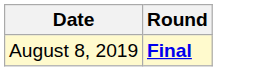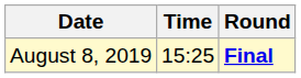 <table class="wikitable">
 <tr>
 <th>Date</th>
+<th>Time</th>
 <th>Round</th>
 </tr>
 <tr style=background:lemonchiffon>
 <td>August 8, 2019</td>
+<td>15:25</td>
 <td><strong><a href='#'>Final</a></strong></td>
 </tr>
 </table>
